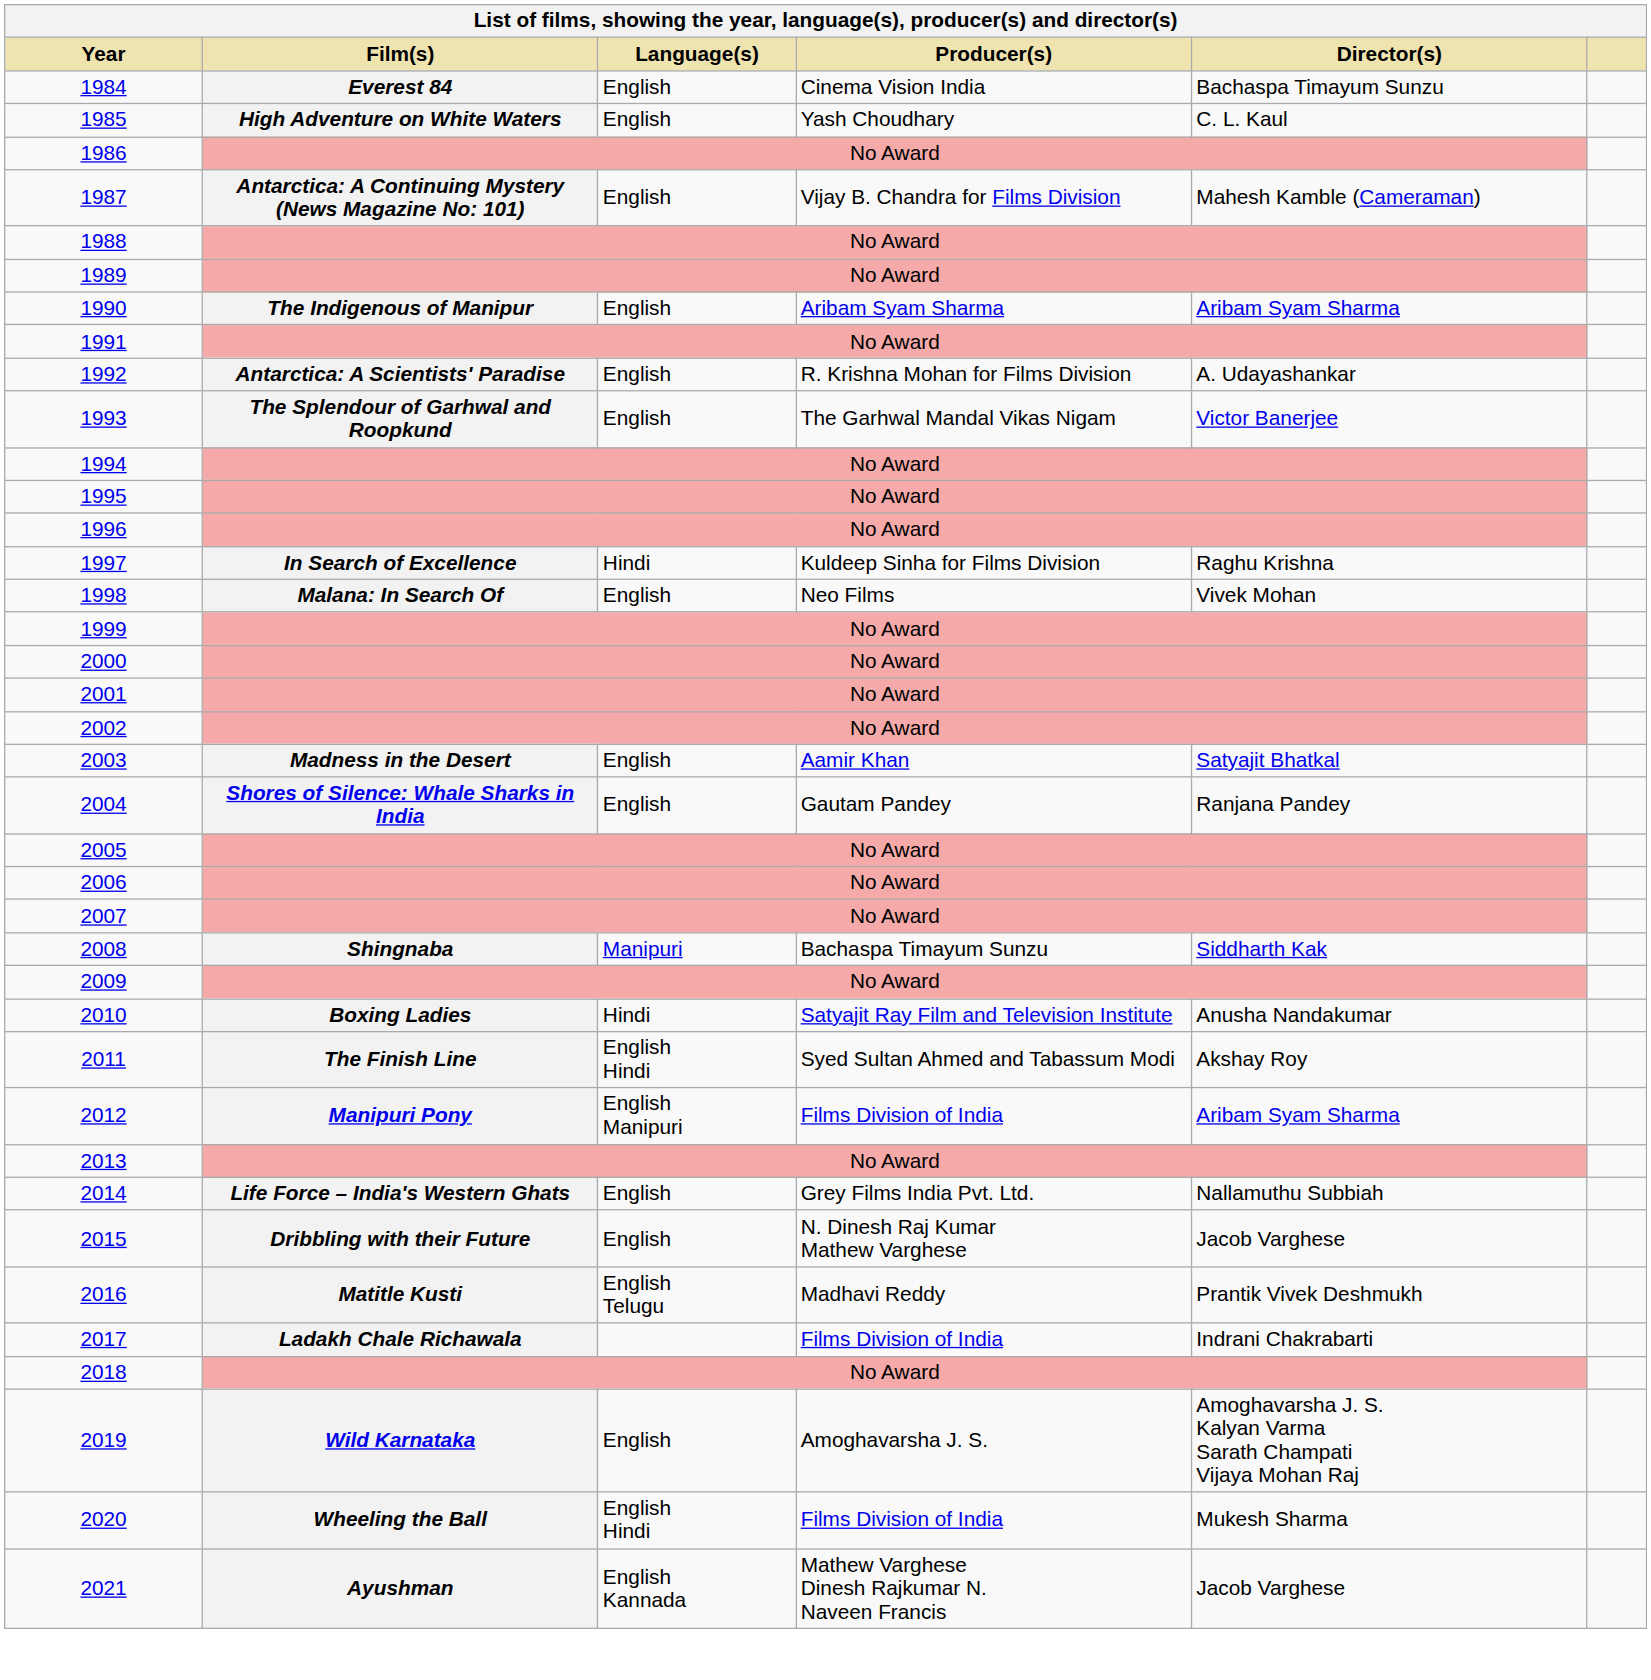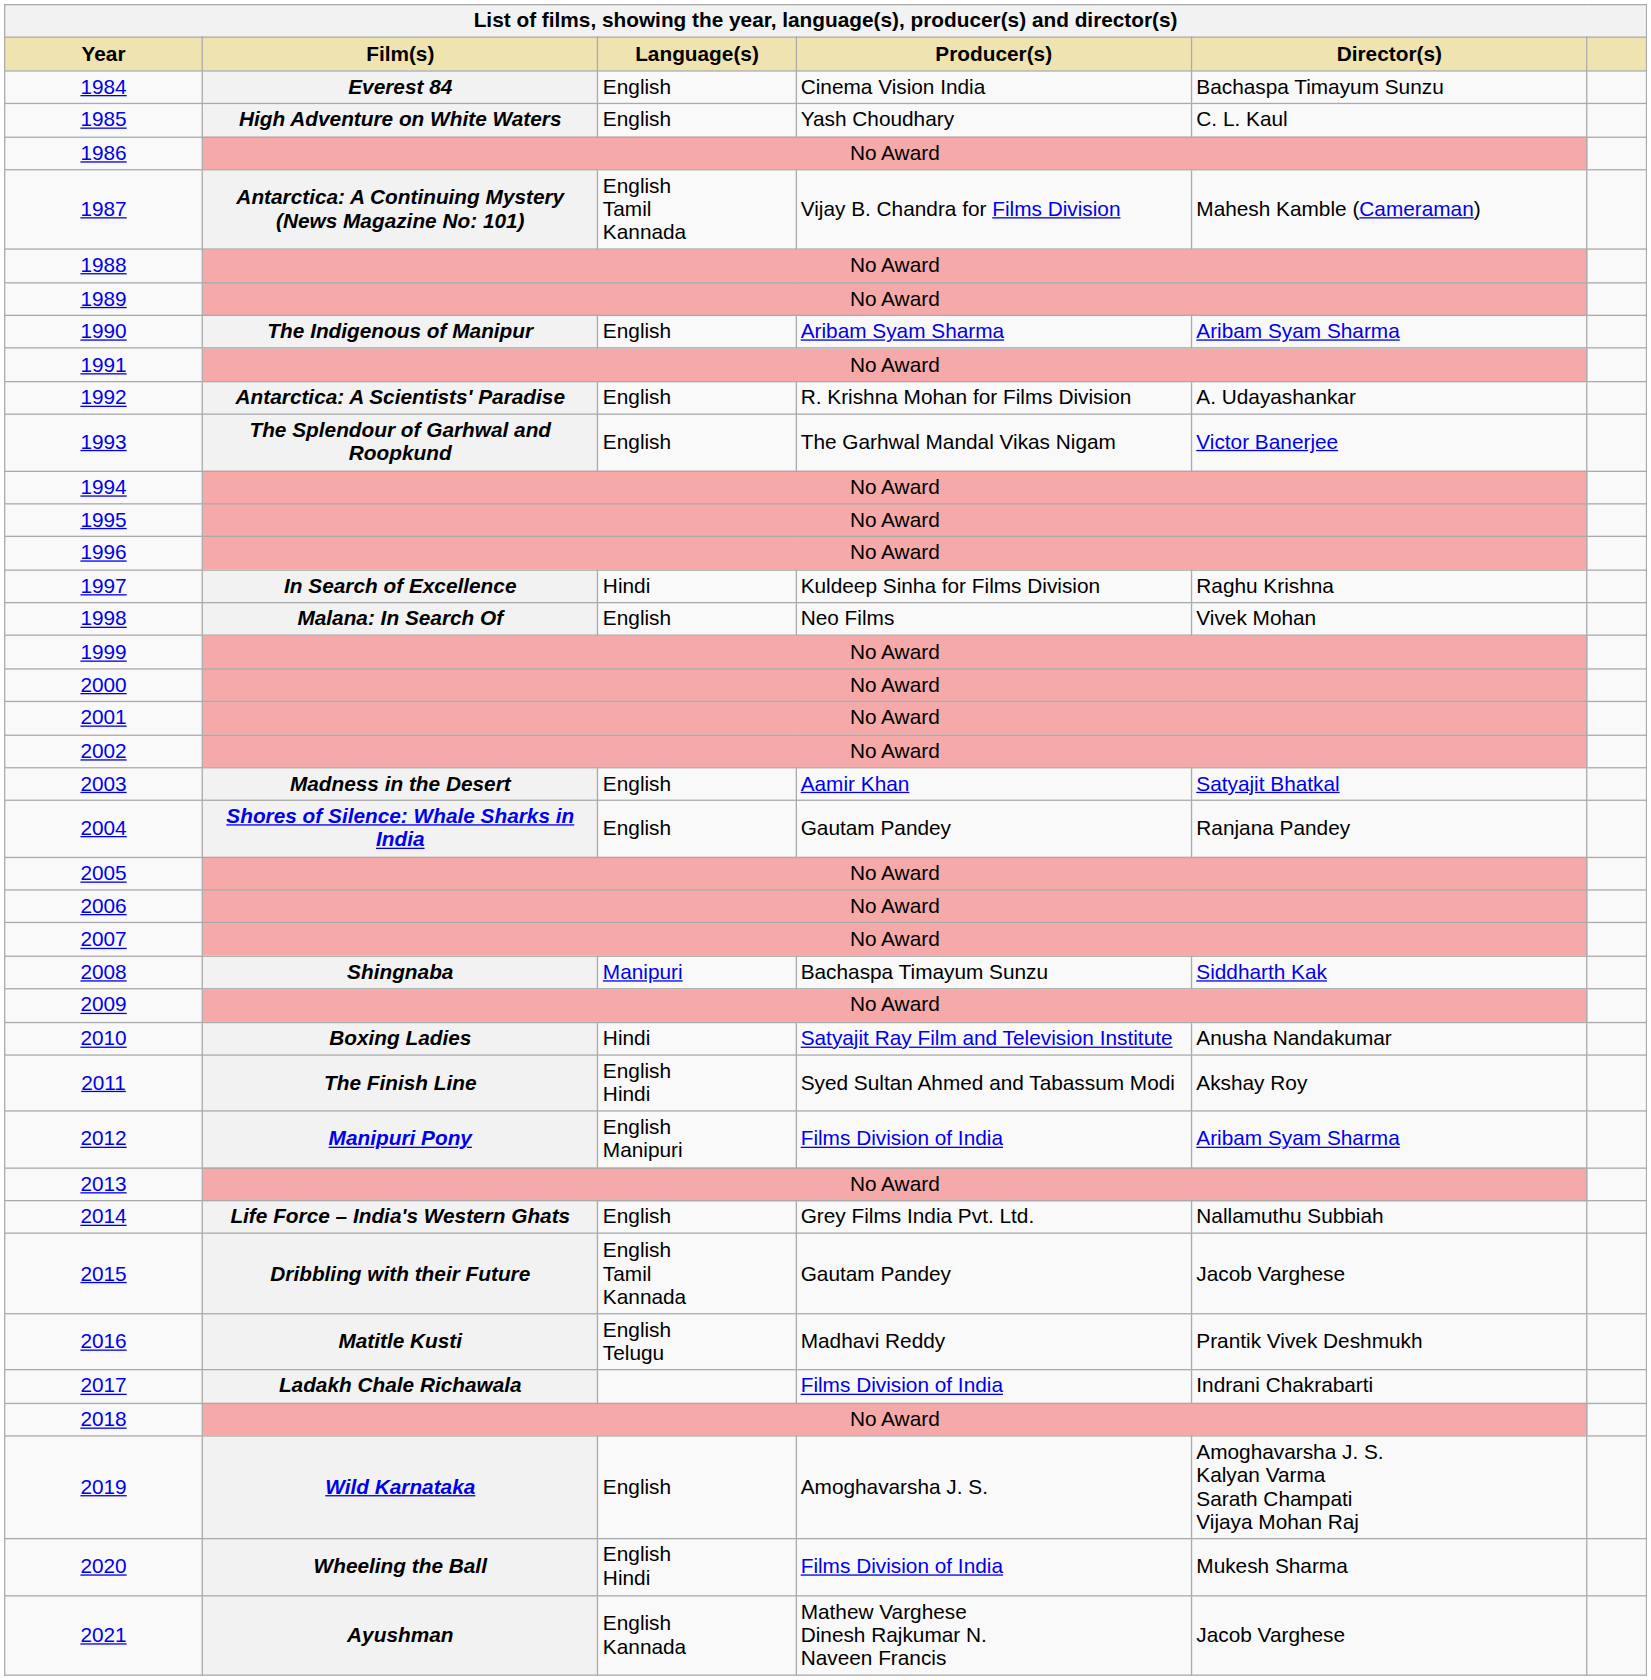 <table class="wikitable sortable plainrowheaders" style="width:100%">
 <tr>
 <th colspan="6">List of films, showing the year, language(s), producer(s) and director(s)</th>
 </tr>
 <tr>
 <th scope="col" style="background-color:#EFE4B0;width:10%;">Year</th>
 <th scope="col" style="background-color:#EFE4B0;width:20%;">Film(s)</th>
 <th scope="col" style="background-color:#EFE4B0;width:10%;">Language(s)</th>
 <th scope="col" style="background-color:#EFE4B0;width:20%;">Producer(s)</th>
 <th scope="col" style="background-color:#EFE4B0;width:20%;">Director(s)</th>
 <th scope="col" style="background-color:#EFE4B0;width:3%;" class="unsortable"></th>
 </tr>
 <tr>
 <td align="center"><a href='#'>1984<br></a></td>
 <th scope="row"><em>Everest 84</em></th>
 <td>English</td>
 <td>Cinema Vision India</td>
 <td>Bachaspa Timayum Sunzu</td>
 <td align="center"></td>
 </tr>
 <tr>
 <td align="center"><a href='#'>1985<br></a></td>
 <th scope="row"><em>High Adventure on White Waters</em></th>
 <td>English</td>
 <td>Yash Choudhary</td>
 <td>C. L. Kaul</td>
 <td align="center"></td>
 </tr>
 <tr>
 <td align="center"><a href='#'>1986<br></a></td>
 <td colspan="4" bgcolor="#F5A9A9" align="center">No Award</td>
 <td align="center"></td>
 </tr>
 <tr>
 <td align="center"><a href='#'>1987<br></a></td>
 <th scope="row"><em>Antarctica: A Continuing Mystery<br>(News Magazine No: 101)</em></th>
-<td>English</td>
+<td>English<br>Tamil<br>Kannada</td>
 <td>Vijay B. Chandra for <a href='#'>Films Division</a></td>
 <td>Mahesh Kamble (<a href='#'>Cameraman</a>)</td>
 <td align="center"></td>
 </tr>
 <tr>
 <td align="center"><a href='#'>1988<br></a></td>
 <td colspan="4" bgcolor="#F5A9A9" align="center">No Award</td>
 <td align="center"></td>
 </tr>
 <tr>
 <td align="center"><a href='#'>1989<br></a></td>
 <td colspan="4" bgcolor="#F5A9A9" align="center">No Award</td>
 <td align="center"></td>
 </tr>
 <tr>
 <td align="center"><a href='#'>1990<br></a></td>
 <th scope="row"><em>The Indigenous of Manipur</em></th>
 <td>English</td>
 <td><a href='#'>Aribam Syam Sharma</a></td>
 <td><a href='#'>Aribam Syam Sharma</a></td>
 <td align="center"></td>
 </tr>
 <tr>
 <td align="center"><a href='#'>1991<br></a></td>
 <td colspan="4" bgcolor="#F5A9A9" align="center">No Award</td>
 <td align="center"></td>
 </tr>
 <tr>
 <td align="center"><a href='#'>1992<br></a></td>
 <th scope="row"><em>Antarctica: A Scientists' Paradise</em></th>
 <td>English</td>
 <td>R. Krishna Mohan for Films Division</td>
 <td>A. Udayashankar</td>
 <td align="center"></td>
 </tr>
 <tr>
 <td align="center"><a href='#'>1993<br></a></td>
 <th scope="row"><em>The Splendour of Garhwal and Roopkund</em></th>
 <td>English</td>
 <td>The Garhwal Mandal Vikas Nigam</td>
 <td><a href='#'>Victor Banerjee</a></td>
 <td align="center"></td>
 </tr>
 <tr>
 <td align="center"><a href='#'>1994<br></a></td>
 <td colspan="4" bgcolor="#F5A9A9" align="center">No Award</td>
 <td align="center"></td>
 </tr>
 <tr>
 <td align="center"><a href='#'>1995<br></a></td>
 <td colspan="4" bgcolor="#F5A9A9" align="center">No Award</td>
 <td align="center"></td>
 </tr>
 <tr>
 <td align="center"><a href='#'>1996<br></a></td>
 <td colspan="4" bgcolor="#F5A9A9" align="center">No Award</td>
 <td align="center"></td>
 </tr>
 <tr>
 <td align="center"><a href='#'>1997<br></a></td>
 <th scope="row"><em>In Search of Excellence</em></th>
 <td>Hindi</td>
 <td>Kuldeep Sinha for Films Division</td>
 <td>Raghu Krishna</td>
 <td align="center"></td>
 </tr>
 <tr>
 <td align="center"><a href='#'>1998<br></a></td>
 <th scope="row"><em>Malana: In Search Of</em></th>
 <td>English</td>
 <td>Neo Films</td>
 <td>Vivek Mohan</td>
 <td align="center"></td>
 </tr>
 <tr>
 <td align="center"><a href='#'>1999<br></a></td>
 <td colspan="4" bgcolor="#F5A9A9" align="center">No Award</td>
 <td align="center"></td>
 </tr>
 <tr>
 <td align="center"><a href='#'>2000<br></a></td>
 <td colspan="4" bgcolor="#F5A9A9" align="center">No Award</td>
 <td align="center"></td>
 </tr>
 <tr>
 <td align="center"><a href='#'>2001<br></a></td>
 <td colspan="4" bgcolor="#F5A9A9" align="center">No Award</td>
 <td align="center"></td>
 </tr>
 <tr>
 <td align="center"><a href='#'>2002<br></a></td>
 <td colspan="4" bgcolor="#F5A9A9" align="center">No Award</td>
 <td align="center"></td>
 </tr>
 <tr>
 <td align="center"><a href='#'>2003<br></a></td>
 <th scope="row"><em>Madness in the Desert</em></th>
 <td>English</td>
 <td><a href='#'>Aamir Khan</a></td>
 <td><a href='#'>Satyajit Bhatkal</a></td>
 <td align="center"></td>
 </tr>
 <tr>
 <td align="center"><a href='#'>2004<br></a></td>
 <th scope="row"><em><a href='#'>Shores of Silence: Whale Sharks in India</a></em></th>
 <td>English</td>
 <td>Gautam Pandey</td>
 <td>Ranjana Pandey</td>
 <td align="center"></td>
 </tr>
 <tr>
 <td align="center"><a href='#'>2005<br></a></td>
 <td colspan="4" bgcolor="#F5A9A9" align="center">No Award</td>
 <td align="center"></td>
 </tr>
 <tr>
 <td align="center"><a href='#'>2006<br></a></td>
 <td colspan="4" bgcolor="#F5A9A9" align="center">No Award</td>
 <td align="center"></td>
 </tr>
 <tr>
 <td align="center"><a href='#'>2007<br></a></td>
 <td colspan="4" bgcolor="#F5A9A9" align="center">No Award</td>
 <td align="center"></td>
 </tr>
 <tr>
 <td align="center"><a href='#'>2008<br></a></td>
 <th scope="row"><em>Shingnaba</em></th>
 <td><a href='#'>Manipuri</a></td>
 <td>Bachaspa Timayum Sunzu</td>
 <td><a href='#'>Siddharth Kak</a></td>
 <td align="center"></td>
 </tr>
 <tr>
 <td align="center"><a href='#'>2009<br></a></td>
 <td colspan="4" bgcolor="#F5A9A9" align="center">No Award</td>
 <td align="center"></td>
 </tr>
 <tr>
 <td align="center"><a href='#'>2010<br></a></td>
 <th scope="row"><em>Boxing Ladies</em></th>
 <td>Hindi</td>
 <td><a href='#'>Satyajit Ray Film and Television Institute</a></td>
 <td>Anusha Nandakumar</td>
 <td align="center"></td>
 </tr>
 <tr>
 <td align="center"><a href='#'>2011<br></a></td>
 <th scope="row"><em>The Finish Line</em></th>
 <td> English<br> Hindi</td>
 <td>Syed Sultan Ahmed and Tabassum Modi</td>
 <td>Akshay Roy</td>
 <td align="center"></td>
 </tr>
 <tr>
 <td align="center"><a href='#'>2012<br></a></td>
 <th scope="row"><em><a href='#'>Manipuri Pony</a></em></th>
 <td>English<br>Manipuri</td>
 <td><a href='#'>Films Division of India</a></td>
 <td><a href='#'>Aribam Syam Sharma</a></td>
 <td align="center"></td>
 </tr>
 <tr>
 <td align="center"><a href='#'>2013<br></a></td>
 <td colspan="4" bgcolor="#F5A9A9" align="center">No Award</td>
 <td align="center"></td>
 </tr>
 <tr>
 <td align="center"><a href='#'>2014<br></a></td>
 <th scope="row"><em>Life Force – India's Western Ghats</em></th>
 <td>English</td>
 <td>Grey Films India Pvt. Ltd.</td>
 <td>Nallamuthu Subbiah</td>
 <td align="center"></td>
 </tr>
 <tr>
 <td align="center"><a href='#'>2015<br></a></td>
 <th scope="row"><em>Dribbling with their Future</em></th>
-<td>English</td>
-<td>N. Dinesh Raj Kumar<br>Mathew Varghese</td>
+<td>English<br>Tamil<br>Kannada</td>
+<td>Gautam Pandey</td>
 <td>Jacob Varghese</td>
 <td align="center"></td>
 </tr>
 <tr>
 <td align="center"><a href='#'>2016<br></a></td>
 <th scope="row"><em>Matitle Kusti</em></th>
 <td>English<br>Telugu</td>
 <td>Madhavi Reddy</td>
 <td>Prantik Vivek Deshmukh</td>
 <td align="center"></td>
 </tr>
 <tr>
 <td align="center"><a href='#'>2017<br></a></td>
 <th scope="row"><em>Ladakh Chale Richawala</em></th>
 <td></td>
 <td><a href='#'>Films Division of India</a></td>
 <td>Indrani Chakrabarti</td>
 <td align="center"></td>
 </tr>
 <tr>
 <td align="center"><a href='#'>2018<br></a></td>
 <td colspan="4" bgcolor="#F5A9A9" align="center">No Award</td>
 <td align="center"></td>
 </tr>
 <tr>
 <td align="center"><a href='#'>2019<br></a></td>
 <th scope="row"><em><a href='#'>Wild Karnataka</a></em></th>
 <td>English</td>
 <td>Amoghavarsha J. S.</td>
 <td> Amoghavarsha J. S.<br> Kalyan Varma<br> Sarath Champati<br> Vijaya Mohan Raj</td>
 <td align="center"></td>
 </tr>
 <tr>
 <td align="center"><a href='#'>2020<br></a></td>
 <th scope="row"><em>Wheeling the Ball</em></th>
 <td> English<br> Hindi</td>
 <td><a href='#'>Films Division of India</a></td>
 <td>Mukesh Sharma</td>
 <td align="center"></td>
 </tr>
 <tr>
 <td align="center"><a href='#'>2021<br></a></td>
 <th scope="row"><em>Ayushman</em></th>
 <td> English<br> Kannada</td>
 <td> Mathew Varghese<br> Dinesh Rajkumar N.<br> Naveen Francis</td>
 <td>Jacob Varghese</td>
 <td align="center"></td>
 </tr>
 </table>
